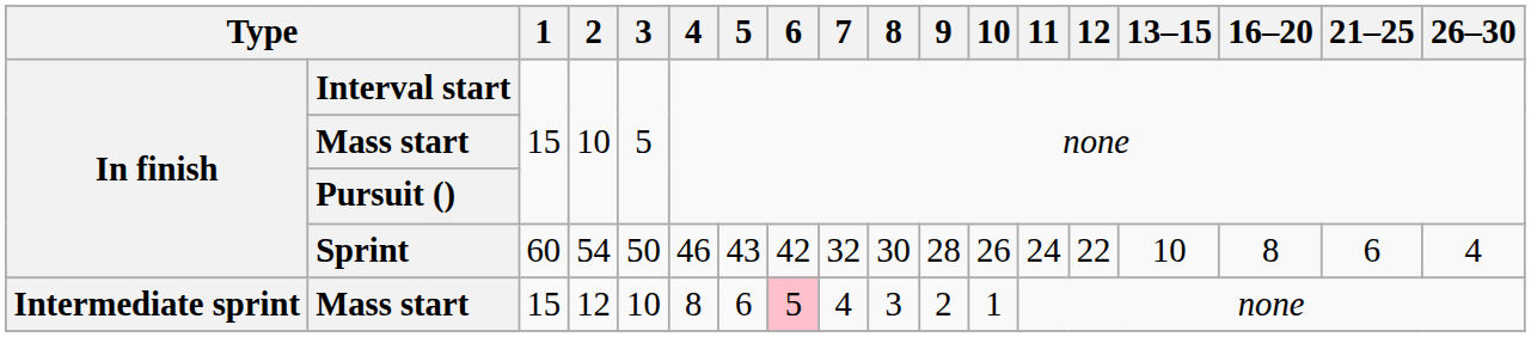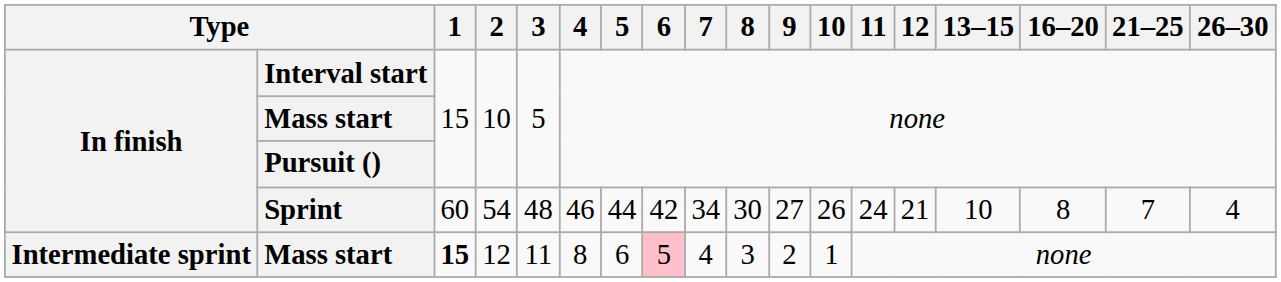 <table class="wikitable plainrowheaders floatright" style="text-align: center">
 <tr>
 <th scope="col" colspan="2">Type</th>
 <th scope="col">1</th>
 <th scope="col">2</th>
 <th scope="col">3</th>
 <th scope="col">4</th>
 <th scope="col">5</th>
 <th scope="col">6</th>
 <th scope="col">7</th>
 <th scope="col">8</th>
 <th scope="col">9</th>
 <th scope="col">10</th>
 <th scope="col">11</th>
 <th scope="col">12</th>
 <th scope="col">13–15</th>
 <th scope="col">16–20</th>
 <th scope="col">21–25</th>
 <th scope="col">26–30</th>
 </tr>
 <tr>
 <th scope="row" rowspan=4>In finish</th>
 <th scope="row" style="text-align:left;">Interval start</th>
 <td rowspan="3">15</td>
 <td rowspan="3">10</td>
 <td rowspan="3">5</td>
 <td rowspan="3" colspan="13"><em>none</em></td>
 </tr>
 <tr>
 <th scope="row" style="text-align:left;">Mass start</th>
 </tr>
 <tr>
 <th scope="row" style="text-align:left;">Pursuit ()</th>
 </tr>
 <tr>
 <th scope="row" style="text-align:left;">Sprint</th>
 <td>60</td>
 <td>54</td>
-<td>50</td>
+<td>48</td>
 <td>46</td>
-<td>43</td>
+<td>44</td>
 <td>42</td>
-<td>32</td>
+<td>34</td>
 <td>30</td>
-<td>28</td>
+<td>27</td>
 <td>26</td>
 <td>24</td>
-<td>22</td>
+<td>21</td>
 <td>10</td>
 <td>8</td>
-<td>6</td>
+<td>7</td>
 <td>4</td>
 </tr>
 <tr>
 <th scope="row">Intermediate sprint</th>
 <th scope="row" style="text-align:left;">Mass start</th>
-<td>15</td>
+<td><strong>15</strong></td>
 <td>12</td>
-<td>10</td>
+<td>11</td>
 <td>8</td>
 <td>6</td>
 <td style="background: pink;">5</td>
 <td>4</td>
 <td>3</td>
 <td>2</td>
 <td>1</td>
 <td colspan="6"><em>none</em></td>
 </tr>
 </table>
